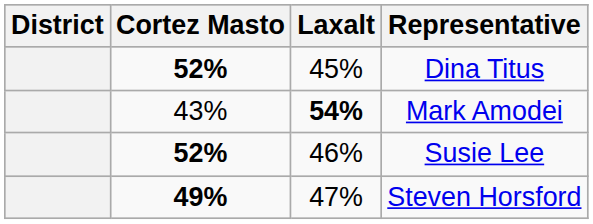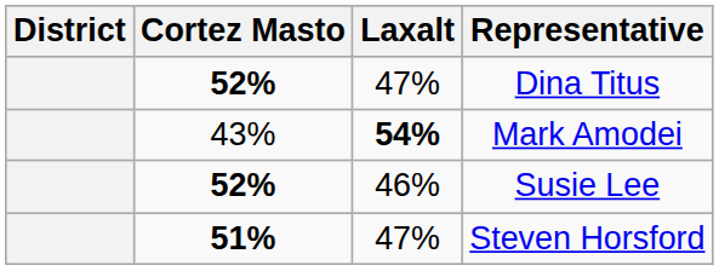 <table class=wikitable>
 <tr>
 <th>District</th>
 <th>Cortez Masto</th>
 <th>Laxalt</th>
 <th>Representative</th>
 </tr>
 <tr align=center>
 <th></th>
 <td><strong>52%</strong></td>
-<td>45%</td>
+<td>47%</td>
 <td><a href='#'>Dina Titus</a></td>
 </tr>
 <tr align=center>
 <th></th>
 <td>43%</td>
 <td><strong>54%</strong></td>
 <td><a href='#'>Mark Amodei</a></td>
 </tr>
 <tr align=center>
 <th></th>
 <td><strong>52%</strong></td>
 <td>46%</td>
 <td><a href='#'>Susie Lee</a></td>
 </tr>
 <tr align=center>
 <th></th>
-<td><strong>49%</strong></td>
+<td><strong>51%</strong></td>
 <td>47%</td>
 <td><a href='#'>Steven Horsford</a></td>
 </tr>
 </table>
